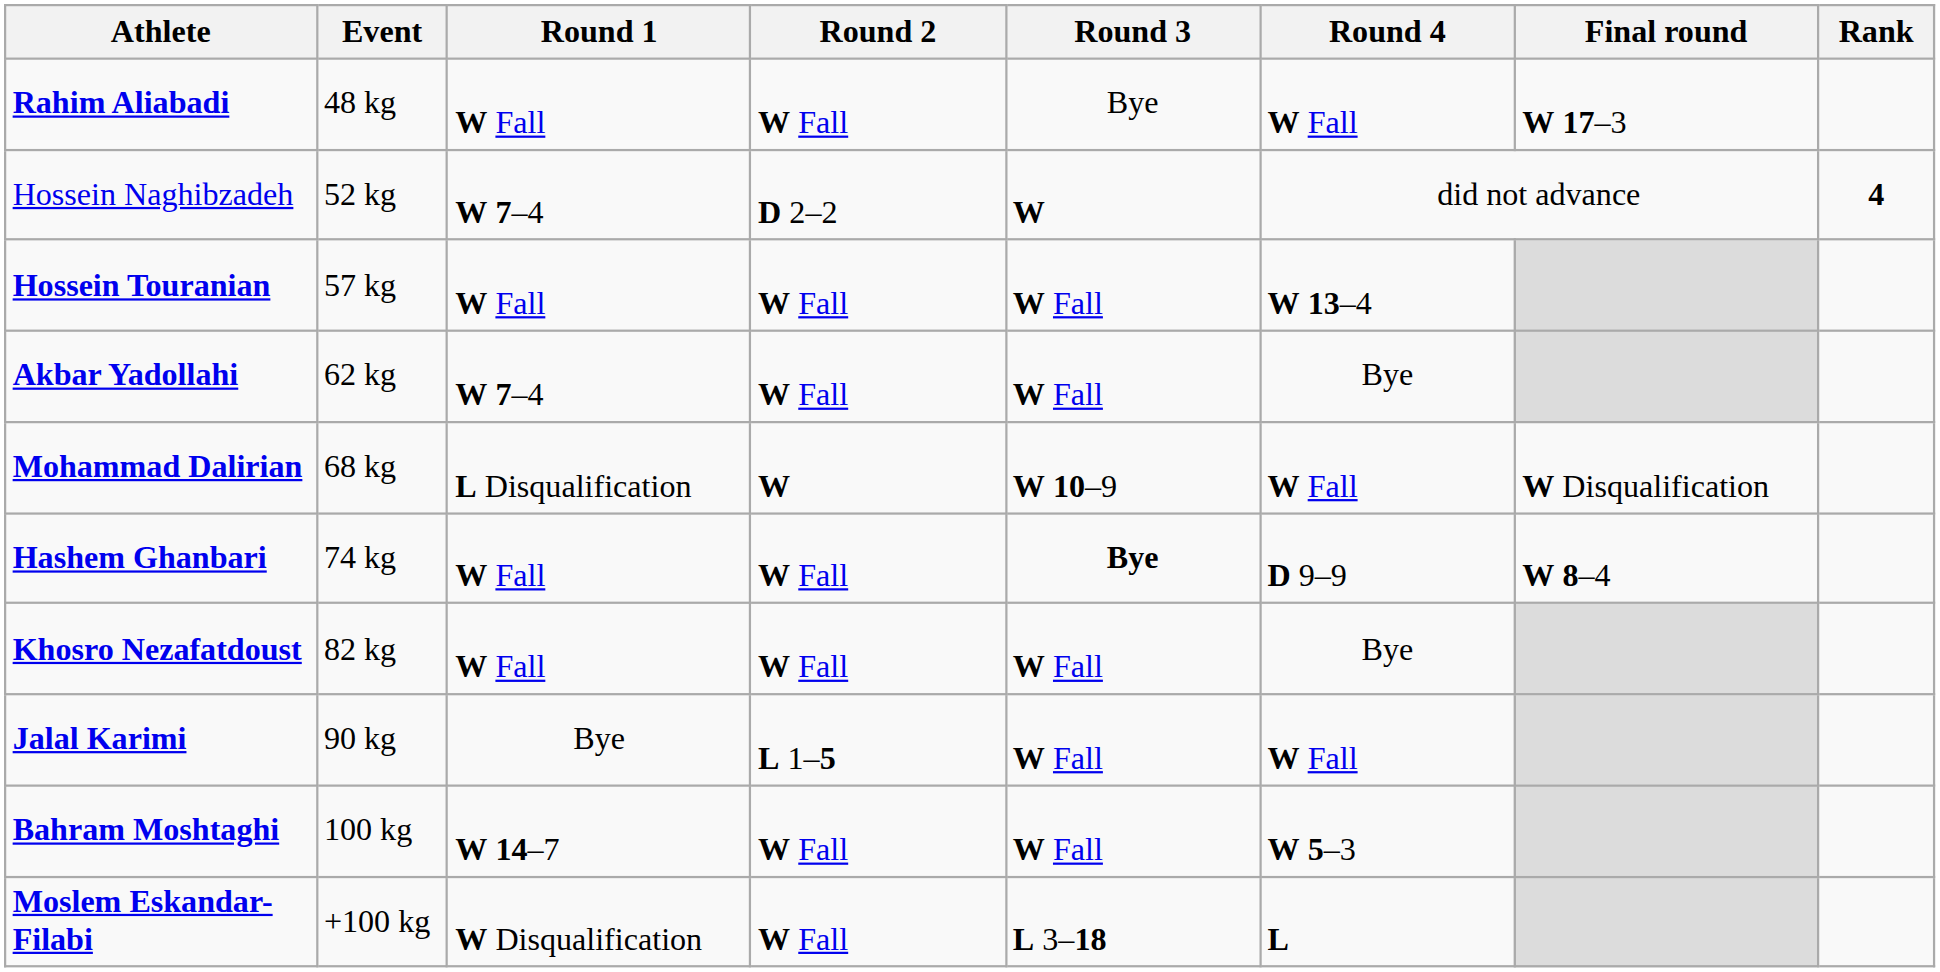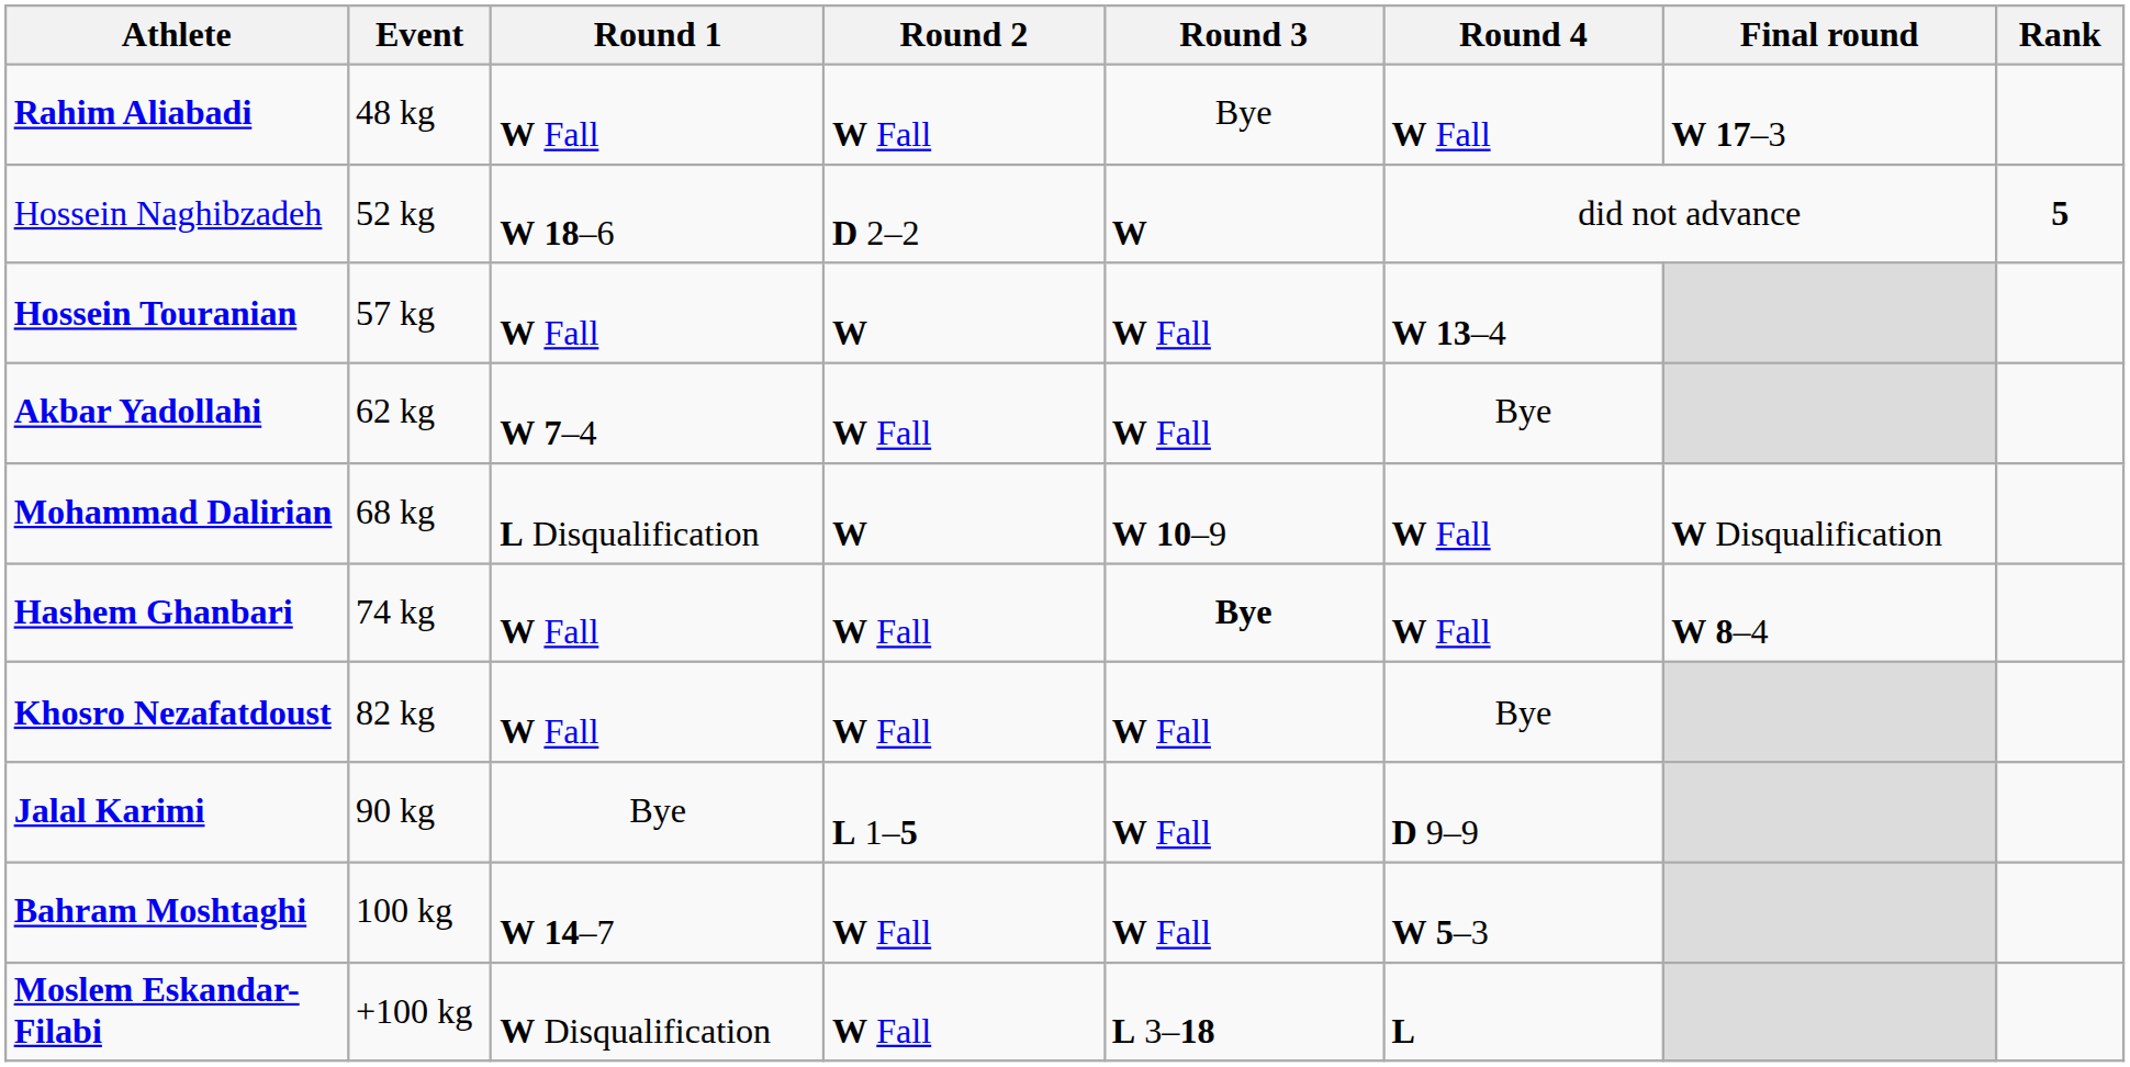 <table class="wikitable" width="98%" style="text-align:left; font-size:90%">
 <tr>
 <th width="11%">Athlete</th>
 <th width="4%">Event</th>
 <th width="9%">Round 1</th>
 <th width="9%">Round 2</th>
 <th width="9%">Round 3</th>
 <th width="9%">Round 4</th>
 <th width="9%">Final round</th>
 <th width="3%">Rank</th>
 </tr>
 <tr>
 <td><strong><a href='#'>Rahim Aliabadi</a></strong></td>
 <td>48 kg</td>
 <td><br><strong>W</strong> <a href='#'>Fall</a></td>
 <td><br><strong>W</strong> <a href='#'>Fall</a></td>
 <td align=center>Bye</td>
 <td><br><strong>W</strong> <a href='#'>Fall</a></td>
 <td><br><strong>W</strong> <strong>17</strong>–3</td>
 <td align=center></td>
 </tr>
 <tr>
 <td><a href='#'>Hossein Naghibzadeh</a></td>
 <td>52 kg</td>
-<td><br><strong>W</strong> <strong>7</strong>–4</td>
+<td><br><strong>W</strong> <strong>18</strong>–6</td>
 <td><br><strong>D</strong> 2–2</td>
 <td><br><strong>W</strong></td>
 <td align=center colspan=2>did not advance</td>
-<td align=center><strong>4</strong></td>
+<td align=center><strong>5</strong></td>
 </tr>
 <tr>
 <td><strong><a href='#'>Hossein Touranian</a></strong></td>
 <td>57 kg</td>
 <td><br><strong>W</strong> <a href='#'>Fall</a></td>
-<td><br><strong>W</strong> <a href='#'>Fall</a></td>
+<td><br><strong>W</strong></td>
 <td><br><strong>W</strong> <a href='#'>Fall</a></td>
 <td><br><strong>W</strong> <strong>13</strong>–4</td>
 <td bgcolor=#DCDCDC></td>
 <td align=center></td>
 </tr>
 <tr>
 <td><strong><a href='#'>Akbar Yadollahi</a></strong></td>
 <td>62 kg</td>
 <td><br><strong>W</strong> <strong>7</strong>–4</td>
 <td><br><strong>W</strong> <a href='#'>Fall</a></td>
 <td><br><strong>W</strong> <a href='#'>Fall</a></td>
 <td align=center>Bye</td>
 <td bgcolor=#DCDCDC></td>
 <td align=center></td>
 </tr>
 <tr>
 <td><strong><a href='#'>Mohammad Dalirian</a></strong></td>
 <td>68 kg</td>
 <td><br><strong>L</strong> Disqualification</td>
 <td><br><strong>W</strong></td>
 <td><br><strong>W</strong> <strong>10</strong>–9</td>
 <td><br><strong>W</strong> <a href='#'>Fall</a></td>
 <td><br><strong>W</strong> Disqualification</td>
 <td align=center></td>
 </tr>
 <tr>
 <td><strong><a href='#'>Hashem Ghanbari</a></strong></td>
 <td>74 kg</td>
 <td><br><strong>W</strong> <a href='#'>Fall</a></td>
 <td><br><strong>W</strong> <a href='#'>Fall</a></td>
 <td align=center><strong>Bye</strong></td>
-<td><br><strong>D</strong> 9–9</td>
+<td><br><strong>W</strong> <a href='#'>Fall</a></td>
 <td><br><strong>W</strong> <strong>8</strong>–4</td>
 <td align=center></td>
 </tr>
 <tr>
 <td><strong><a href='#'>Khosro Nezafatdoust</a></strong></td>
 <td>82 kg</td>
 <td><br><strong>W</strong> <a href='#'>Fall</a></td>
 <td><br><strong>W</strong> <a href='#'>Fall</a></td>
 <td><br><strong>W</strong> <a href='#'>Fall</a></td>
 <td align=center>Bye</td>
 <td bgcolor=#DCDCDC></td>
 <td align=center></td>
 </tr>
 <tr>
 <td><strong><a href='#'>Jalal Karimi</a></strong></td>
 <td>90 kg</td>
 <td align=center>Bye</td>
 <td><br><strong>L</strong> 1–<strong>5</strong></td>
 <td><br><strong>W</strong> <a href='#'>Fall</a></td>
-<td><br><strong>W</strong> <a href='#'>Fall</a></td>
+<td><br><strong>D</strong> 9–9</td>
 <td bgcolor=#DCDCDC></td>
 <td align=center></td>
 </tr>
 <tr>
 <td><strong><a href='#'>Bahram Moshtaghi</a></strong></td>
 <td>100 kg</td>
 <td><br><strong>W</strong> <strong>14</strong>–7</td>
 <td><br><strong>W</strong> <a href='#'>Fall</a></td>
 <td><br><strong>W</strong> <a href='#'>Fall</a></td>
 <td><br><strong>W</strong> <strong>5</strong>–3</td>
 <td bgcolor=#DCDCDC></td>
 <td align=center></td>
 </tr>
 <tr>
 <td><strong><a href='#'>Moslem Eskandar-Filabi</a></strong></td>
 <td>+100 kg</td>
 <td><br><strong>W</strong> Disqualification</td>
 <td><br><strong>W</strong> <a href='#'>Fall</a></td>
 <td><br><strong>L</strong> 3–<strong>18</strong></td>
 <td><br><strong>L</strong> </td>
 <td bgcolor=#DCDCDC></td>
 <td align=center></td>
 </tr>
 </table>
